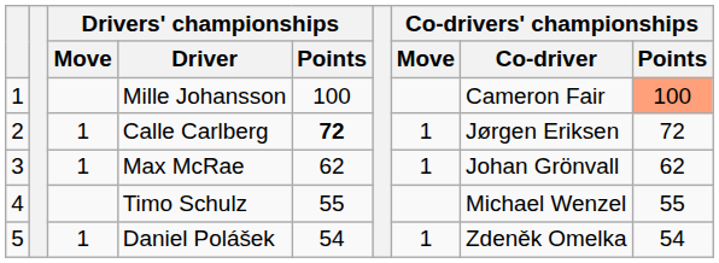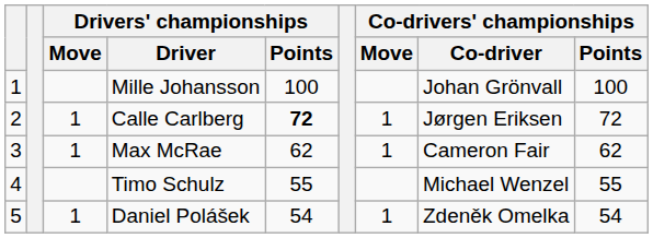 <table class="wikitable" style="font-size:85%;">
 <tr>
 <th rowspan="2"></th>
 <th rowspan="7" style="width:5px;"></th>
 <th colspan="3">Drivers' championships</th>
 <th rowspan="7" style="width:5px;"></th>
 <th colspan="3" nowrap="">Co-drivers' championships</th>
 </tr>
 <tr>
 <th>Move</th>
 <th>Driver</th>
 <th>Points</th>
 <th>Move</th>
 <th>Co-driver</th>
 <th>Points</th>
 </tr>
 <tr>
 <td align="center">1</td>
 <td align="center"></td>
 <td>Mille Johansson</td>
 <td align="center">100</td>
 <td align="center"></td>
-<td>Cameron Fair</td>
-<td align="center" style="background: lightsalmon;">100</td>
+<td>Johan Grönvall</td>
+<td align="center">100</td>
 </tr>
 <tr>
 <td align="center">2</td>
 <td align="center"> 1</td>
 <td>Calle Carlberg</td>
 <td align="center"><strong>72</strong></td>
 <td align="center"> 1</td>
 <td>Jørgen Eriksen</td>
 <td align="center">72</td>
 </tr>
 <tr>
 <td align="center">3</td>
 <td align="center"> 1</td>
 <td>Max McRae</td>
 <td align="center">62</td>
 <td align="center"> 1</td>
-<td>Johan Grönvall</td>
+<td>Cameron Fair</td>
 <td align="center">62</td>
 </tr>
 <tr>
 <td align="center">4</td>
 <td align="center"></td>
 <td>Timo Schulz</td>
 <td align="center">55</td>
 <td align="center"></td>
 <td>Michael Wenzel</td>
 <td align="center">55</td>
 </tr>
 <tr>
 <td align="center">5</td>
 <td align="center"> 1</td>
 <td>Daniel Polášek</td>
 <td align="center">54</td>
 <td align="center"> 1</td>
 <td>Zdeněk Omelka</td>
 <td align="center">54</td>
 </tr>
 </table>
